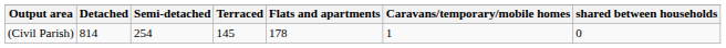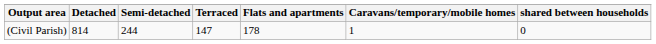 <table class="wikitable">
 <tr>
 </tr>
 <tr>
 <th>Output area</th>
 <th>Detached</th>
 <th>Semi-detached</th>
 <th>Terraced</th>
 <th>Flats and apartments</th>
 <th>Caravans/temporary/mobile homes</th>
 <th>shared between households</th>
 </tr>
 <tr>
 <td>(Civil Parish)</td>
 <td>814</td>
-<td>254</td>
-<td>145</td>
+<td>244</td>
+<td>147</td>
 <td>178</td>
 <td>1</td>
 <td>0</td>
 </tr>
 </table>
